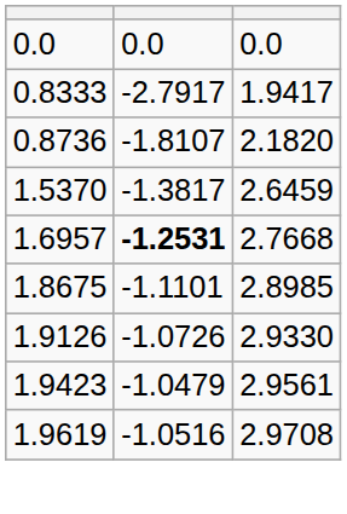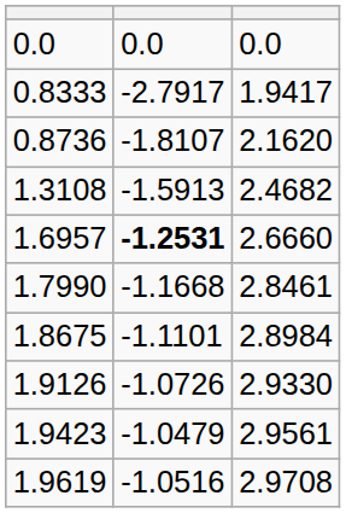 <table class="wikitable" border="1">
 <tr>
 <th></th>
 <th></th>
 <th></th>
 </tr>
 <tr>
 <td>0.0</td>
 <td>0.0</td>
 <td>0.0</td>
 </tr>
 <tr>
 <td>0.8333</td>
 <td>-2.7917</td>
 <td>1.9417</td>
 </tr>
 <tr>
 <td>0.8736</td>
 <td>-1.8107</td>
-<td>2.1820</td>
+<td>2.1620</td>
 </tr>
 <tr>
-<td>1.5370</td>
-<td>-1.3817</td>
-<td>2.6459</td>
+<td>1.3108</td>
+<td>-1.5913</td>
+<td>2.4682</td>
 </tr>
 <tr>
 <td>1.6957</td>
 <td><strong>-1.2531</strong></td>
-<td>2.7668</td>
+<td>2.6660</td>
+</tr>
+<tr>
+<td>1.7990</td>
+<td>-1.1668</td>
+<td>2.8461</td>
 </tr>
 <tr>
 <td>1.8675</td>
 <td>-1.1101</td>
-<td>2.8985</td>
+<td>2.8984</td>
 </tr>
 <tr>
 <td>1.9126</td>
 <td>-1.0726</td>
 <td>2.9330</td>
 </tr>
 <tr>
 <td>1.9423</td>
 <td>-1.0479</td>
 <td>2.9561</td>
 </tr>
 <tr>
 <td>1.9619</td>
 <td>-1.0516</td>
 <td>2.9708</td>
 </tr>
 </table>
